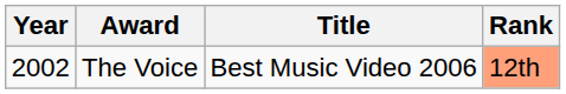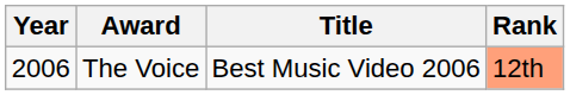 <table class="wikitable">
 <tr>
 <th>Year</th>
 <th>Award</th>
 <th>Title</th>
 <th>Rank</th>
 </tr>
 <tr>
-<td>2002</td>
+<td>2006</td>
 <td>The Voice</td>
 <td>Best Music Video 2006</td>
 <td style="background: lightsalmon;">12th</td>
 </tr>
 </table>
